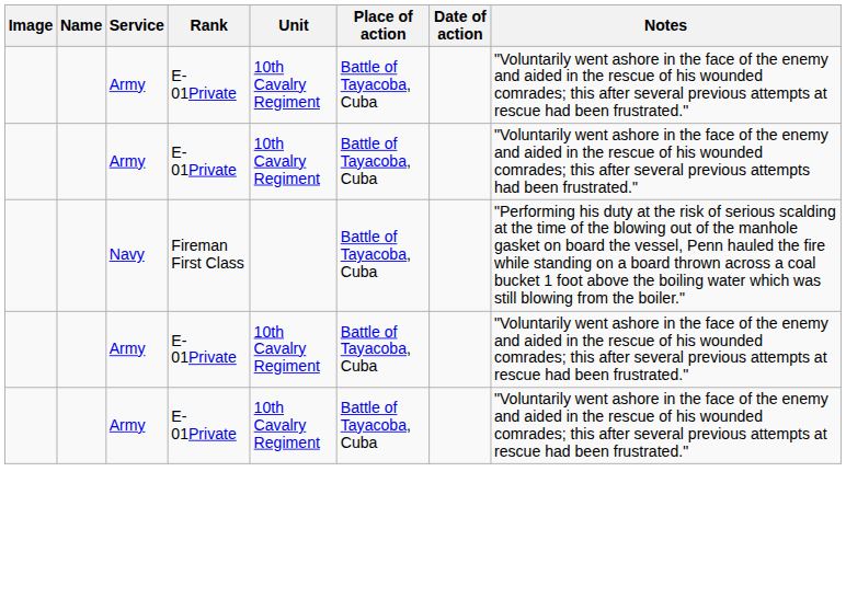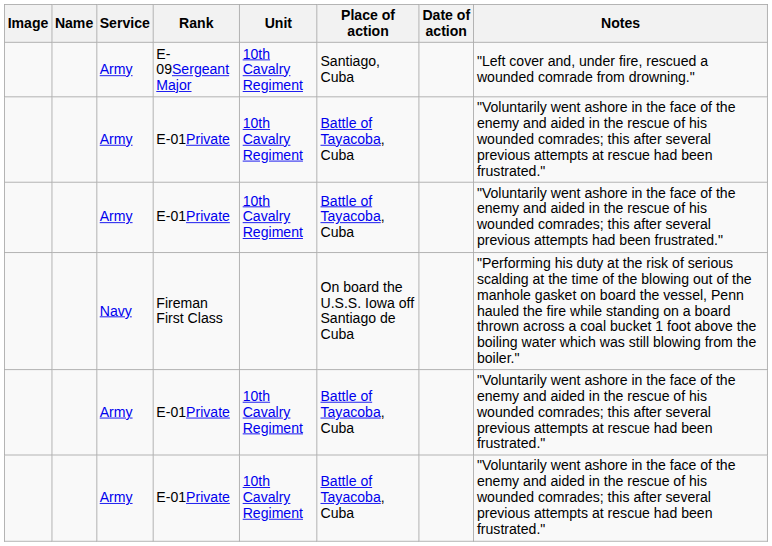 <table class="wikitable sortable">
 <tr>
 <th class="unsortable">Image</th>
 <th>Name</th>
 <th>Service</th>
 <th>Rank</th>
 <th>Unit</th>
 <th>Place of action</th>
 <th>Date of action</th>
 <th class="unsortable">Notes</th>
+</tr>
+<tr>
+<td></td>
+<td></td>
+<td><a href='#'>Army</a></td>
+<td><span>E-09</span><a href='#'>Sergeant Major</a></td>
+<td><a href='#'>10th Cavalry Regiment</a></td>
+<td>Santiago, Cuba</td>
+<td></td>
+<td>"Left cover and, under fire, rescued a wounded comrade from drowning."</td>
 </tr>
 <tr>
 <td></td>
 <td></td>
 <td><a href='#'>Army</a></td>
 <td><span>E-01</span><a href='#'>Private</a></td>
 <td><a href='#'>10th Cavalry Regiment</a></td>
 <td><a href='#'>Battle of Tayacoba</a>, Cuba</td>
 <td></td>
 <td>"Voluntarily went ashore in the face of the enemy and aided in the rescue of his wounded comrades; this after several previous attempts at rescue had been frustrated."</td>
 </tr>
 <tr>
 <td></td>
 <td></td>
 <td><a href='#'>Army</a></td>
 <td><span>E-01</span><a href='#'>Private</a></td>
 <td><a href='#'>10th Cavalry Regiment</a></td>
 <td><a href='#'>Battle of Tayacoba</a>, Cuba</td>
 <td></td>
 <td>"Voluntarily went ashore in the face of the enemy and aided in the rescue of his wounded comrades; this after several previous attempts had been frustrated."</td>
 </tr>
 <tr>
 <td></td>
 <td></td>
 <td><a href='#'>Navy</a></td>
 <td>Fireman First Class</td>
 <td></td>
-<td><a href='#'>Battle of Tayacoba</a>, Cuba</td>
+<td>On board the U.S.S. Iowa off Santiago de Cuba</td>
 <td></td>
 <td>"Performing his duty at the risk of serious scalding at the time of the blowing out of the manhole gasket on board the vessel, Penn hauled the fire while standing on a board thrown across a coal bucket 1 foot above the boiling water which was still blowing from the boiler."</td>
 </tr>
 <tr>
 <td></td>
 <td></td>
 <td><a href='#'>Army</a></td>
 <td><span>E-01</span><a href='#'>Private</a></td>
 <td><a href='#'>10th Cavalry Regiment</a></td>
 <td><a href='#'>Battle of Tayacoba</a>, Cuba</td>
 <td></td>
 <td>"Voluntarily went ashore in the face of the enemy and aided in the rescue of his wounded comrades; this after several previous attempts at rescue had been frustrated."</td>
 </tr>
 <tr>
 <td></td>
 <td></td>
 <td><a href='#'>Army</a></td>
 <td><span>E-01</span><a href='#'>Private</a></td>
 <td><a href='#'>10th Cavalry Regiment</a></td>
 <td><a href='#'>Battle of Tayacoba</a>, Cuba</td>
 <td></td>
 <td>"Voluntarily went ashore in the face of the enemy and aided in the rescue of his wounded comrades; this after several previous attempts at rescue had been frustrated."</td>
 </tr>
 </table>
